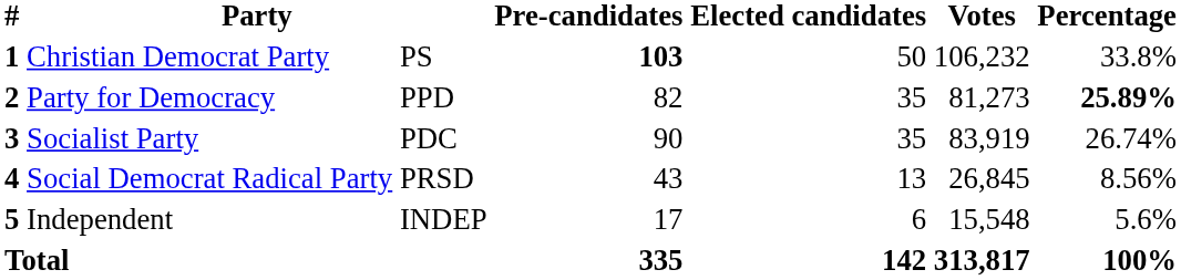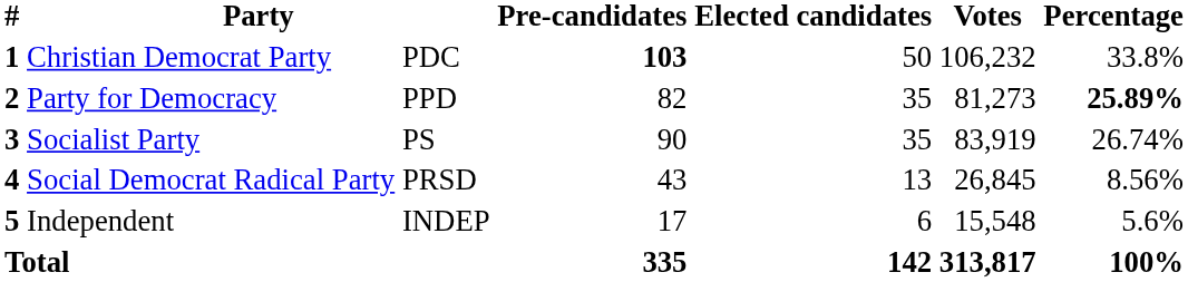 <table class="sortable" class="wikitable">
 <tr>
 <th>#</th>
 <th colspan=2>Party</th>
 <th>Pre-candidates</th>
 <th>Elected candidates</th>
 <th>Votes</th>
 <th>Percentage</th>
 </tr>
 <tr>
 <td><strong>1</strong></td>
 <td><a href='#'>Christian Democrat Party</a></td>
-<td>PS</td>
+<td>PDC</td>
 <td align=right><strong>103</strong></td>
 <td align=right>50</td>
 <td align=right>106,232</td>
 <td align=right>33.8%</td>
 </tr>
 <tr>
 <td><strong>2</strong></td>
 <td><a href='#'>Party for Democracy</a></td>
 <td>PPD</td>
 <td align=right>82</td>
 <td align=right>35</td>
 <td align=right>81,273</td>
 <td align=right><strong>25.89%</strong></td>
 </tr>
 <tr>
 <td><strong>3</strong></td>
 <td><a href='#'>Socialist Party</a></td>
-<td>PDC</td>
+<td>PS</td>
 <td align=right>90</td>
 <td align=right>35</td>
 <td align=right>83,919</td>
 <td align=right>26.74%</td>
 </tr>
 <tr>
 <td><strong>4</strong></td>
 <td><a href='#'>Social Democrat Radical Party</a></td>
 <td>PRSD</td>
 <td align=right>43</td>
 <td align=right>13</td>
 <td align=right>26,845</td>
 <td align=right>8.56%</td>
 </tr>
 <tr>
 <td><strong>5</strong></td>
 <td>Independent</td>
 <td>INDEP</td>
 <td align=right>17</td>
 <td align=right>6</td>
 <td align=right>15,548</td>
 <td align=right>5.6%</td>
 </tr>
 <tr>
 <td colspan=3><strong>Total</strong></td>
 <td align=right><strong>335</strong></td>
 <td align=right><strong>142</strong></td>
 <td align=right><strong>313,817</strong></td>
 <td align=right><strong>100%</strong></td>
 </tr>
 </table>
